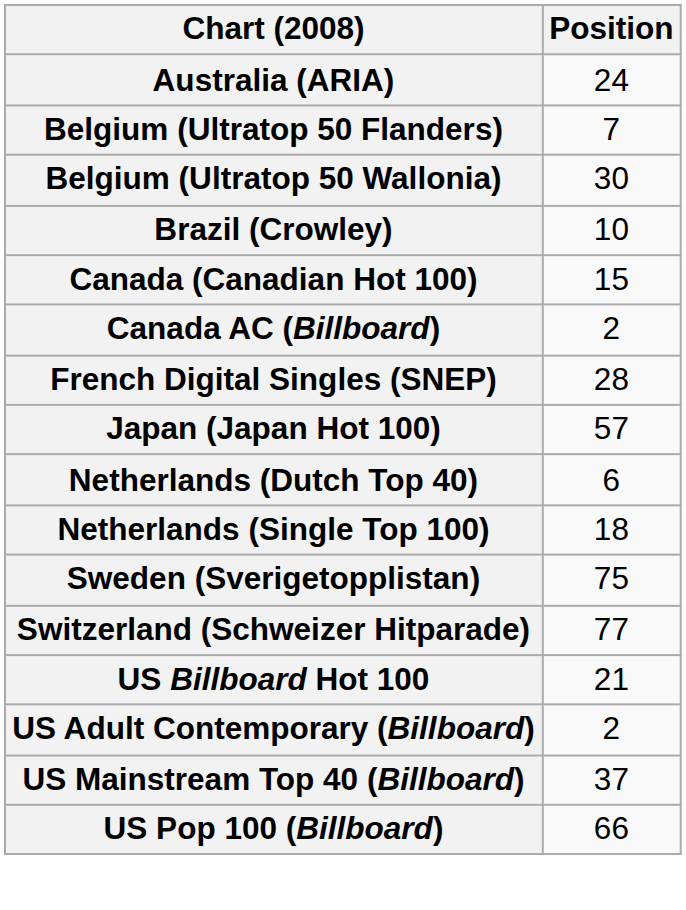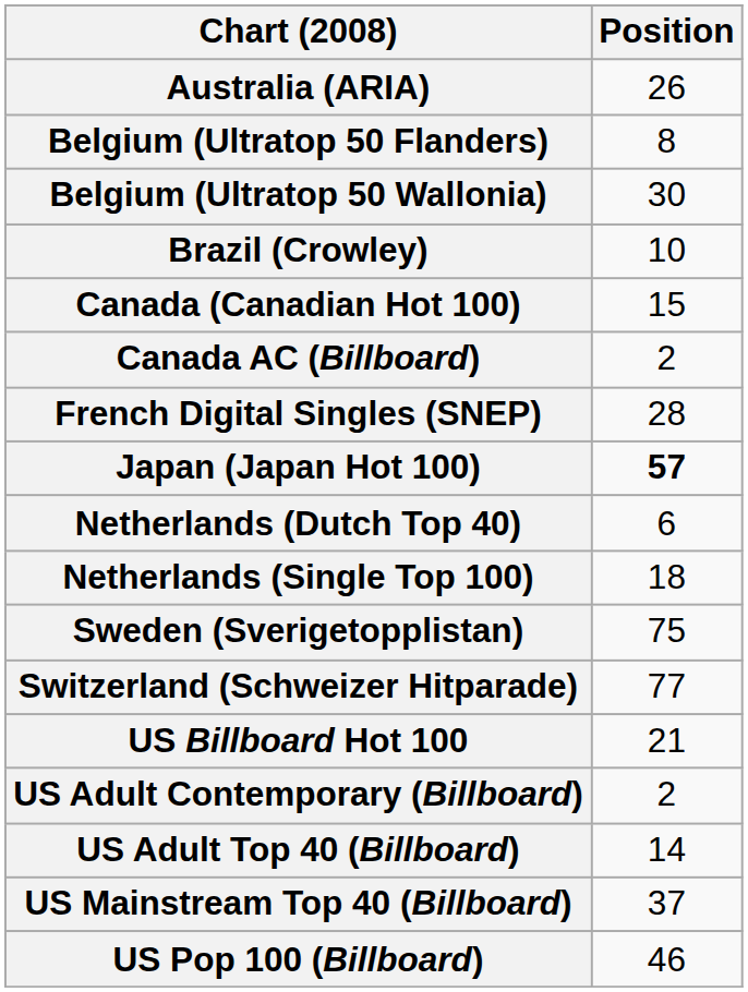 <table class="wikitable sortable plainrowheaders" style="text-align:center">
 <tr>
 <th scope="col">Chart (2008)</th>
 <th scope="col">Position</th>
 </tr>
 <tr>
 <th scope="row">Australia (ARIA)</th>
-<td>24</td>
+<td>26</td>
 </tr>
 <tr>
 <th scope="row">Belgium (Ultratop 50 Flanders)</th>
-<td>7</td>
+<td>8</td>
 </tr>
 <tr>
 <th scope="row">Belgium (Ultratop 50 Wallonia)</th>
 <td>30</td>
 </tr>
 <tr>
 <th scope="row">Brazil (Crowley)</th>
 <td>10</td>
 </tr>
 <tr>
 <th scope="row">Canada (Canadian Hot 100)</th>
 <td>15</td>
 </tr>
 <tr>
 <th scope="row">Canada AC (<em>Billboard</em>)</th>
 <td>2</td>
 </tr>
 <tr>
 <th scope="row">French Digital Singles (SNEP)</th>
 <td>28</td>
 </tr>
 <tr>
 <th scope="row">Japan (Japan Hot 100)</th>
-<td>57</td>
+<td><strong>57</strong></td>
 </tr>
 <tr>
 <th scope="row">Netherlands (Dutch Top 40)</th>
 <td>6</td>
 </tr>
 <tr>
 <th scope="row">Netherlands (Single Top 100)</th>
 <td>18</td>
 </tr>
 <tr>
 <th scope="row">Sweden (Sverigetopplistan)</th>
 <td>75</td>
 </tr>
 <tr>
 <th scope="row">Switzerland (Schweizer Hitparade)</th>
 <td>77</td>
 </tr>
 <tr>
 <th scope="row">US <em>Billboard</em> Hot 100</th>
 <td>21</td>
 </tr>
 <tr>
 <th scope="row">US Adult Contemporary (<em>Billboard</em>)</th>
 <td>2</td>
 </tr>
 <tr>
+<th scope="row">US Adult Top 40 (<em>Billboard</em>)</th>
+<td>14</td>
+</tr>
+<tr>
 <th scope="row">US Mainstream Top 40 (<em>Billboard</em>)</th>
 <td>37</td>
 </tr>
 <tr>
 <th scope="row">US Pop 100 (<em>Billboard</em>)</th>
-<td>66</td>
+<td>46</td>
 </tr>
 </table>
